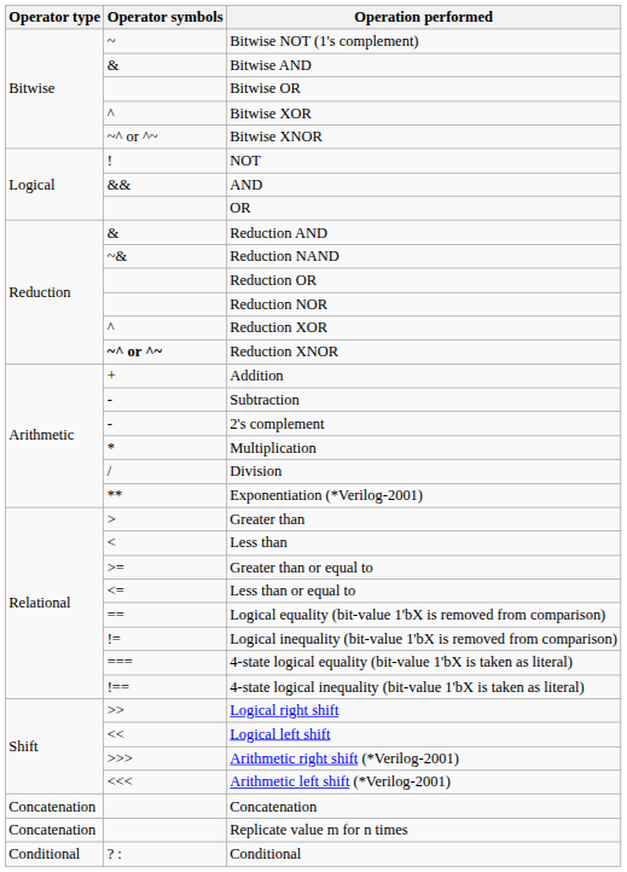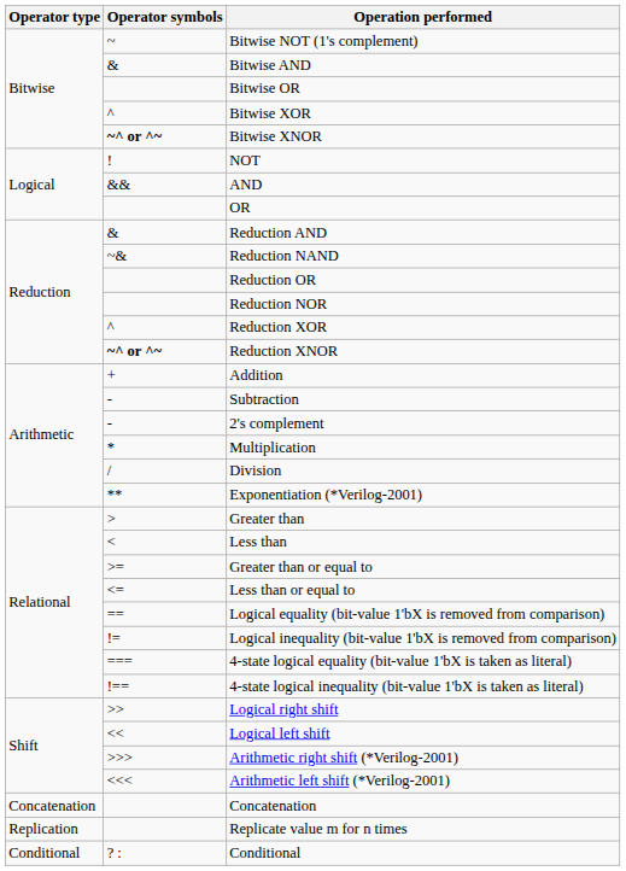 <table class=wikitable>
 <tr>
 <th>Operator type</th>
 <th>Operator symbols</th>
 <th>Operation performed</th>
 </tr>
 <tr>
 <td rowspan=5>Bitwise</td>
 <td>~</td>
 <td>Bitwise NOT (1's complement)</td>
 </tr>
 <tr>
 <td>&</td>
 <td>Bitwise AND</td>
 </tr>
 <tr>
 <td></td>
 <td>Bitwise OR</td>
 </tr>
 <tr>
 <td>^</td>
 <td>Bitwise XOR</td>
 </tr>
 <tr>
-<td>~^ or ^~</td>
+<td><strong>~^ or ^~</strong></td>
 <td>Bitwise XNOR</td>
 </tr>
 <tr>
 <td rowspan=3>Logical</td>
 <td>!</td>
 <td>NOT</td>
 </tr>
 <tr>
 <td>&&</td>
 <td>AND</td>
 </tr>
 <tr>
 <td></td>
 <td>OR</td>
 </tr>
 <tr>
 <td rowspan=6>Reduction</td>
 <td>&</td>
 <td>Reduction AND</td>
 </tr>
 <tr>
 <td>~&</td>
 <td>Reduction NAND</td>
 </tr>
 <tr>
 <td></td>
 <td>Reduction OR</td>
 </tr>
 <tr>
 <td></td>
 <td>Reduction NOR</td>
 </tr>
 <tr>
 <td>^</td>
 <td>Reduction XOR</td>
 </tr>
 <tr>
 <td><strong>~^ or ^~</strong></td>
 <td>Reduction XNOR</td>
 </tr>
 <tr>
 <td rowspan=6>Arithmetic</td>
 <td>+</td>
 <td>Addition</td>
 </tr>
 <tr>
 <td>-</td>
 <td>Subtraction</td>
 </tr>
 <tr>
 <td>-</td>
 <td>2's complement</td>
 </tr>
 <tr>
 <td>*</td>
 <td>Multiplication</td>
 </tr>
 <tr>
 <td>/</td>
 <td>Division</td>
 </tr>
 <tr>
 <td>**</td>
 <td>Exponentiation (*Verilog-2001)</td>
 </tr>
 <tr>
 <td rowspan=8>Relational</td>
 <td>></td>
 <td>Greater than</td>
 </tr>
 <tr>
 <td><</td>
 <td>Less than</td>
 </tr>
 <tr>
 <td>>=</td>
 <td>Greater than or equal to</td>
 </tr>
 <tr>
 <td><=</td>
 <td>Less than or equal to</td>
 </tr>
 <tr>
 <td>==</td>
 <td>Logical equality (bit-value 1'bX is removed from comparison)</td>
 </tr>
 <tr>
 <td>!=</td>
 <td>Logical inequality (bit-value 1'bX is removed from comparison)</td>
 </tr>
 <tr>
 <td>===</td>
 <td>4-state logical equality (bit-value 1'bX is taken as literal)</td>
 </tr>
 <tr>
 <td>!==</td>
 <td>4-state logical inequality (bit-value 1'bX is taken as literal)</td>
 </tr>
 <tr>
 <td rowspan=4>Shift</td>
 <td>>></td>
 <td><a href='#'>Logical right shift</a></td>
 </tr>
 <tr>
 <td><<</td>
 <td><a href='#'>Logical left shift</a></td>
 </tr>
 <tr>
 <td>>>></td>
 <td><a href='#'>Arithmetic right shift</a> (*Verilog-2001)</td>
 </tr>
 <tr>
 <td><<<</td>
 <td><a href='#'>Arithmetic left shift</a> (*Verilog-2001)</td>
 </tr>
 <tr>
 <td>Concatenation</td>
 <td></td>
 <td>Concatenation</td>
 </tr>
 <tr>
-<td>Concatenation</td>
+<td>Replication</td>
 <td></td>
 <td>Replicate value m for n times</td>
 </tr>
 <tr>
 <td>Conditional</td>
 <td>? :</td>
 <td>Conditional</td>
 </tr>
 </table>
